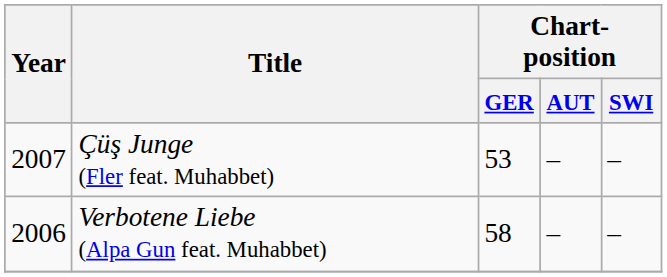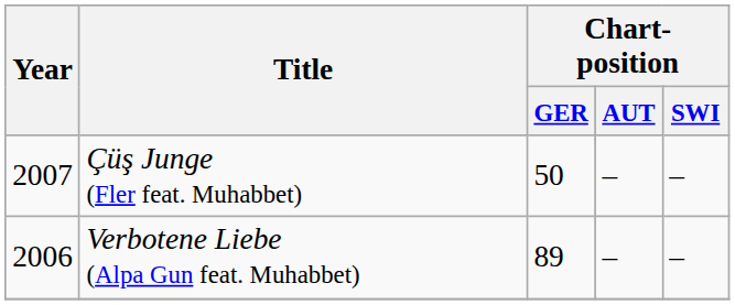 <table class="wikitable">
 <tr>
 <th width="28" rowspan="2">Year</th>
 <th width="230" rowspan="2">Title</th>
 <th colspan="3">Chart-position</th>
 </tr>
 <tr>
 <th width="28"><small><a href='#'>GER</a></small></th>
 <th width="28"><small><a href='#'>AUT</a></small></th>
 <th width="28"><small><a href='#'>SWI</a></small></th>
 </tr>
 <tr>
 <td>2007</td>
 <td><em>Çüş Junge</em> <br><small>(<a href='#'>Fler</a> feat. Muhabbet)</small></td>
-<td>53</td>
+<td>50</td>
 <td>–</td>
 <td>–</td>
 </tr>
 <tr>
 <td>2006</td>
 <td><em>Verbotene Liebe</em> <br><small>(<a href='#'>Alpa Gun</a> feat. Muhabbet)</small></td>
-<td>58</td>
+<td>89</td>
 <td>–</td>
 <td>–</td>
 </tr>
 <tr>
 </tr>
 </table>
